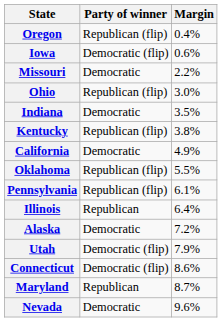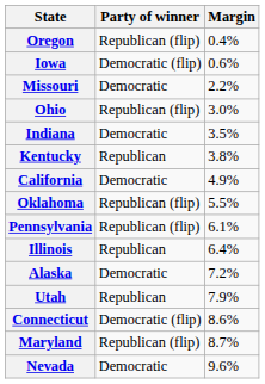 <table class="wikitable sortable">
 <tr>
 <th>State</th>
 <th>Party of winner</th>
 <th>Margin</th>
 </tr>
 <tr>
 <th><a href='#'>Oregon</a></th>
 <td data-sort-value=1 >Republican (flip)</td>
 <td>0.4%</td>
 </tr>
 <tr>
 <th><a href='#'>Iowa</a></th>
 <td data-sort-value=1 >Democratic (flip)</td>
 <td>0.6%</td>
 </tr>
 <tr>
 <th><a href='#'>Missouri</a></th>
 <td data-sort-value=1 >Democratic</td>
 <td>2.2%</td>
 </tr>
 <tr>
 <th><a href='#'>Ohio</a></th>
 <td data-sort-value=1 >Republican (flip)</td>
 <td>3.0%</td>
 </tr>
 <tr>
 <th><a href='#'>Indiana</a></th>
 <td data-sort-value=1 >Democratic</td>
 <td>3.5%</td>
 </tr>
 <tr>
 <th><a href='#'>Kentucky</a></th>
-<td data-sort-value=1 >Republican (flip)</td>
+<td data-sort-value=1 >Republican</td>
 <td>3.8%</td>
 </tr>
 <tr>
 <th><a href='#'>California</a></th>
 <td data-sort-value=1 >Democratic</td>
 <td>4.9%</td>
 </tr>
 <tr>
 <th><a href='#'>Oklahoma</a></th>
 <td data-sort-value=1 >Republican (flip)</td>
 <td>5.5%</td>
 </tr>
 <tr>
 <th><a href='#'>Pennsylvania</a></th>
 <td data-sort-value=1 >Republican (flip)</td>
 <td>6.1%</td>
 </tr>
 <tr>
 <th><a href='#'>Illinois</a></th>
 <td data-sort-value=1 >Republican</td>
 <td>6.4%</td>
 </tr>
 <tr>
 <th><a href='#'>Alaska</a></th>
 <td data-sort-value=1 >Democratic</td>
 <td>7.2%</td>
 </tr>
 <tr>
 <th><a href='#'>Utah</a></th>
-<td data-sort-value=1 >Democratic (flip)</td>
+<td data-sort-value=1 >Republican</td>
 <td>7.9%</td>
 </tr>
 <tr>
 <th><a href='#'>Connecticut</a></th>
 <td data-sort-value=1 >Democratic (flip)</td>
 <td>8.6%</td>
 </tr>
 <tr>
 <th><a href='#'>Maryland</a></th>
-<td data-sort-value=1 >Republican</td>
+<td data-sort-value=1 >Republican (flip)</td>
 <td>8.7%</td>
 </tr>
 <tr>
 <th><a href='#'>Nevada</a></th>
 <td data-sort-value=1 >Democratic</td>
 <td>9.6%</td>
 </tr>
 </table>
